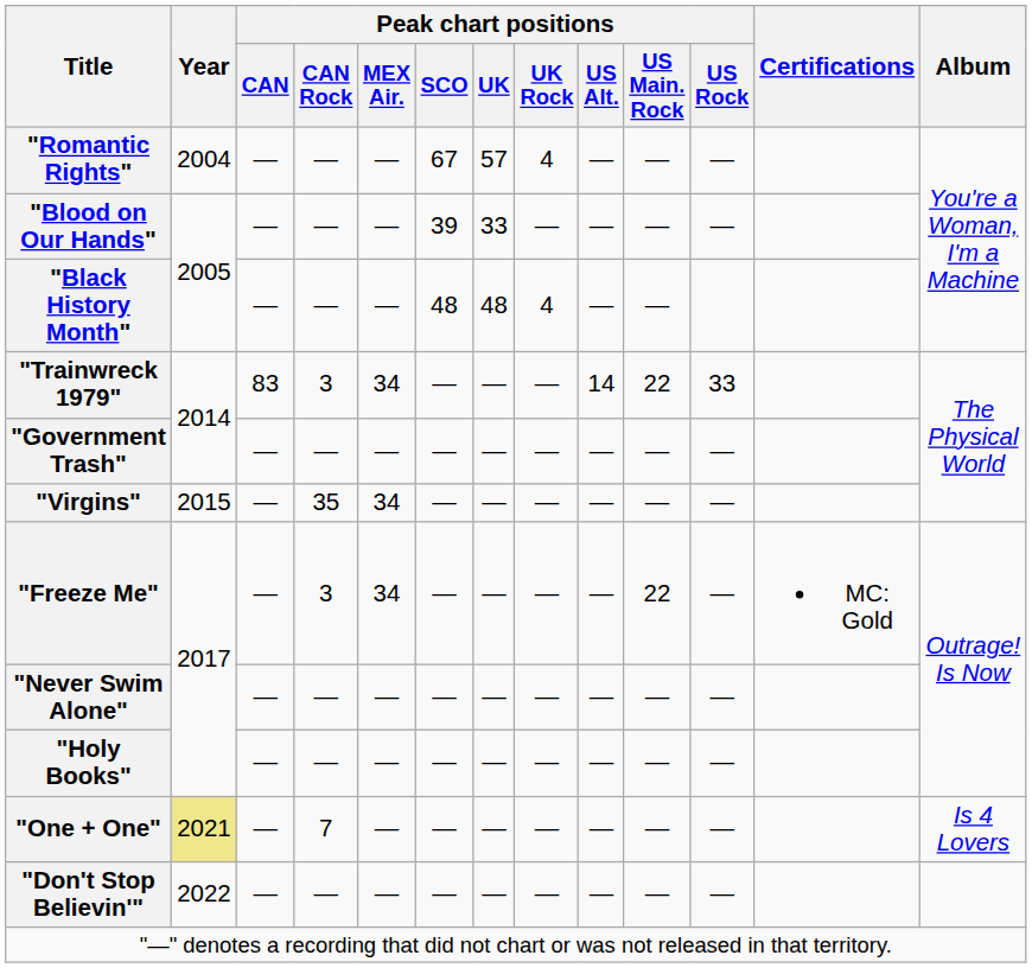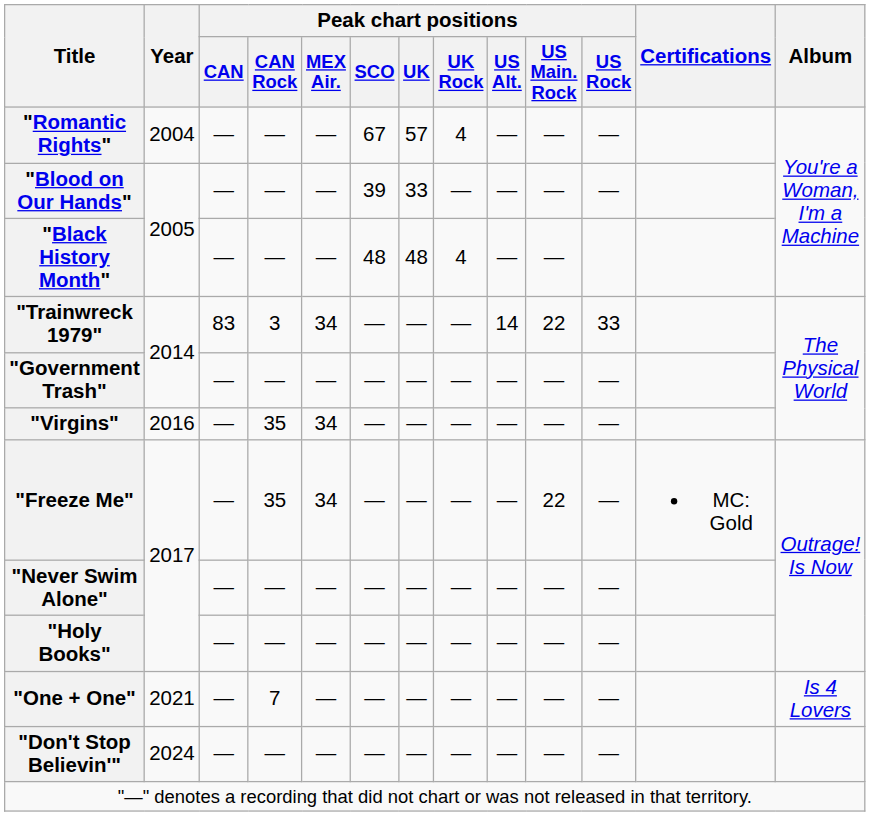 <table class="wikitable plainrowheaders" style="text-align:center;">
 <tr>
 <th scope="col" rowspan="2" style="width:18em;">Title</th>
 <th scope="col" rowspan="2">Year</th>
 <th colspan="9">Peak chart positions</th>
 <th rowspan="2"><a href='#'>Certifications</a></th>
 <th scope="col" rowspan="2">Album</th>
 </tr>
 <tr>
 <th scope="col" style="width:2.5em;font-size:90%;"><a href='#'>CAN</a><br></th>
 <th scope="col" style="width:2.5em;font-size:90%;"><a href='#'>CAN<br>Rock</a><br></th>
 <th scope="col" style="width:2.5em;font-size:90%;"><a href='#'>MEX<br>Air.</a><br></th>
 <th scope="col" style="width:2.5em;font-size:90%;"><a href='#'>SCO</a><br></th>
 <th scope="col" style="width:2.5em;font-size:90%;"><a href='#'>UK</a><br></th>
 <th scope="col" style="width:2.5em;font-size:90%;"><a href='#'>UK<br>Rock</a><br></th>
 <th scope="col" style="width:2.5em;font-size:90%;"><a href='#'>US<br>Alt.</a><br></th>
 <th scope="col" style="width:2.5em;font-size:90%;"><a href='#'>US<br>Main.<br>Rock</a><br></th>
 <th scope="col" style="width:2.5em;font-size:90%;"><a href='#'>US<br>Rock</a><br></th>
 </tr>
 <tr>
 <th scope="row">"<a href='#'>Romantic Rights</a>"</th>
 <td>2004</td>
 <td>—</td>
 <td>—</td>
 <td>—</td>
 <td>67</td>
 <td>57</td>
 <td>4</td>
 <td>—</td>
 <td>—</td>
 <td>—</td>
 <td></td>
 <td rowspan="3"><em><a href='#'>You're a Woman, I'm a Machine</a></em></td>
 </tr>
 <tr>
 <th scope="row">"<a href='#'>Blood on Our Hands</a>"</th>
 <td rowspan="2">2005</td>
 <td>—</td>
 <td>—</td>
 <td>—</td>
 <td>39</td>
 <td>33</td>
 <td>—</td>
 <td>—</td>
 <td>—</td>
 <td>—</td>
 <td></td>
 </tr>
 <tr>
 <th scope="row">"<a href='#'>Black History Month</a>"</th>
 <td>—</td>
 <td>—</td>
 <td>—</td>
 <td>48</td>
 <td>48</td>
 <td>4</td>
 <td>—</td>
 <td>—</td>
 <td></td>
 <td></td>
 </tr>
 <tr>
 <th scope="row">"Trainwreck 1979"</th>
 <td rowspan="2">2014</td>
 <td>83</td>
 <td>3</td>
 <td>34</td>
 <td>—</td>
 <td>—</td>
 <td>—</td>
 <td>14</td>
 <td>22</td>
 <td>33</td>
 <td></td>
 <td rowspan="3"><em><a href='#'>The Physical World</a></em></td>
 </tr>
 <tr>
 <th scope="row">"Government Trash"</th>
 <td>—</td>
 <td>—</td>
 <td>—</td>
 <td>—</td>
 <td>—</td>
 <td>—</td>
 <td>—</td>
 <td>—</td>
 <td>—</td>
 <td></td>
 </tr>
 <tr>
 <th scope="row">"Virgins"</th>
-<td>2015</td>
+<td>2016</td>
 <td>—</td>
 <td>35</td>
 <td>34</td>
 <td>—</td>
 <td>—</td>
 <td>—</td>
 <td>—</td>
 <td>—</td>
 <td>—</td>
 <td></td>
 </tr>
 <tr>
 <th scope="row">"Freeze Me"</th>
 <td rowspan="3">2017</td>
 <td>—</td>
-<td>3</td>
+<td>35</td>
 <td>34</td>
 <td>—</td>
 <td>—</td>
 <td>—</td>
 <td>—</td>
 <td>22</td>
 <td>—</td>
 <td><br><ul><li>MC: Gold</li></ul></td>
 <td rowspan="3"><em><a href='#'>Outrage! Is Now</a></em></td>
 </tr>
 <tr>
 <th scope="row">"Never Swim Alone"</th>
 <td>—</td>
 <td>—</td>
 <td>—</td>
 <td>—</td>
 <td>—</td>
 <td>—</td>
 <td>—</td>
 <td>—</td>
 <td>—</td>
 <td></td>
 </tr>
 <tr>
 <th scope="row">"Holy Books"</th>
 <td>—</td>
 <td>—</td>
 <td>—</td>
 <td>—</td>
 <td>—</td>
 <td>—</td>
 <td>—</td>
 <td>—</td>
 <td>—</td>
 <td></td>
 </tr>
 <tr>
 <th scope="row">"One + One"</th>
-<td style="background: khaki;">2021</td>
+<td>2021</td>
 <td>—</td>
 <td>7</td>
 <td>—</td>
 <td>—</td>
 <td>—</td>
 <td>—</td>
 <td>—</td>
 <td>—</td>
 <td>—</td>
 <td></td>
 <td><em><a href='#'>Is 4 Lovers</a></em></td>
 </tr>
 <tr>
 <th scope="row">"Don't Stop Believin'"</th>
-<td>2022</td>
+<td>2024</td>
 <td>—</td>
 <td>—</td>
 <td>—</td>
 <td>—</td>
 <td>—</td>
 <td>—</td>
 <td>—</td>
 <td>—</td>
 <td>—</td>
 <td></td>
 <td></td>
 </tr>
 <tr>
 <td colspan="16" style="font-size:90%">"—" denotes a recording that did not chart or was not released in that territory.</td>
 </tr>
 </table>
